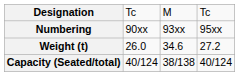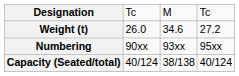 <table class="wikitable">
 <tr>
 <th>Designation</th>
 <td>Tc</td>
 <td>M</td>
 <td>Tc</td>
 </tr>
 <tr>
+<th>Weight (t)</th>
+<td>26.0</td>
+<td>34.6</td>
+<td>27.2</td>
+</tr>
+<tr>
 <th>Numbering</th>
 <td>90xx</td>
 <td>93xx</td>
 <td>95xx</td>
-</tr>
-<tr>
-<th>Weight (t)</th>
-<td>26.0</td>
-<td>34.6</td>
-<td>27.2</td>
 </tr>
 <tr>
 <th>Capacity (Seated/total)</th>
 <td>40/124</td>
 <td>38/138</td>
 <td>40/124</td>
 </tr>
 </table>
